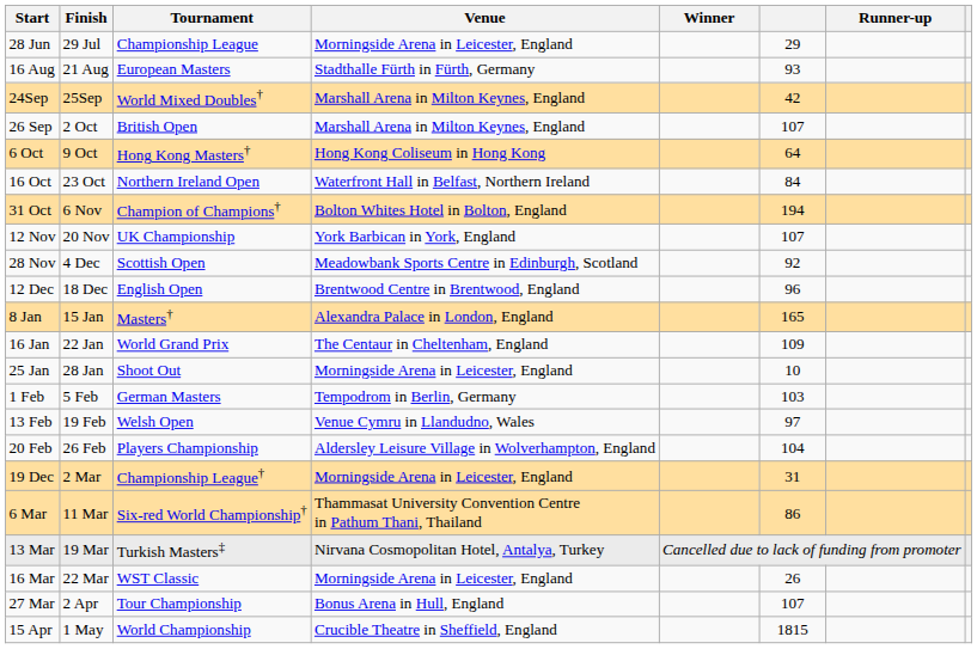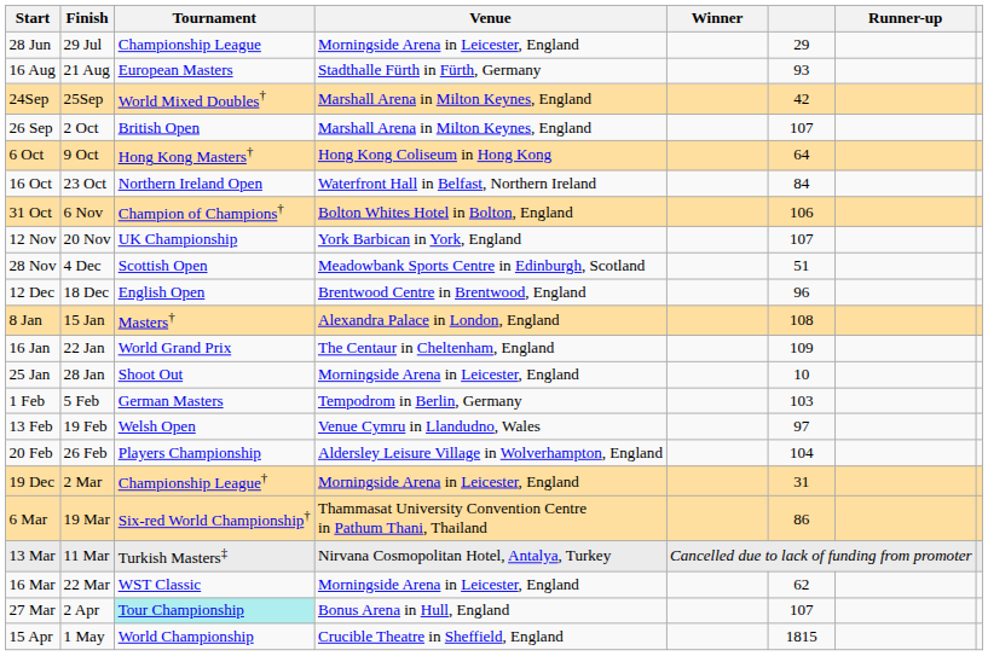 <table class="wikitable" style="font-size: 90%">
 <tr>
 <th>Start</th>
 <th>Finish</th>
 <th>Tournament</th>
 <th>Venue</th>
 <th>Winner</th>
 <th></th>
 <th>Runner-up</th>
 <th></th>
 </tr>
 <tr>
 <td>28 Jun</td>
 <td>29 Jul</td>
 <td><a href='#'>Championship League</a></td>
 <td><a href='#'>Morningside Arena</a> in <a href='#'>Leicester</a>, England</td>
 <td></td>
 <td style="text-align:center;">29</td>
 <td></td>
 <td style="text-align:center;"></td>
 </tr>
 <tr>
 <td>16 Aug</td>
 <td>21 Aug</td>
 <td><a href='#'>European Masters</a></td>
 <td><a href='#'>Stadthalle Fürth</a> in <a href='#'>Fürth</a>, Germany</td>
 <td></td>
 <td style="text-align:center;">93</td>
 <td></td>
 <td style="text-align:center;"></td>
 </tr>
 <tr style="background:#ffdf9f;">
 <td>24Sep</td>
 <td>25Sep</td>
 <td><a href='#'>World Mixed Doubles</a><sup>†</sup></td>
 <td><a href='#'>Marshall Arena</a> in <a href='#'>Milton Keynes</a>, England</td>
 <td><br></td>
 <td style="text-align:center;">42</td>
 <td><br></td>
 <td style="text-align:center;"></td>
 </tr>
 <tr>
 <td>26 Sep</td>
 <td>2 Oct</td>
 <td><a href='#'>British Open</a></td>
 <td><a href='#'>Marshall Arena</a> in <a href='#'>Milton Keynes</a>, England</td>
 <td></td>
 <td style="text-align:center;">107</td>
 <td></td>
 <td style="text-align:center;"></td>
 </tr>
 <tr style="background:#ffdf9f;">
 <td>6 Oct</td>
 <td>9 Oct</td>
 <td><a href='#'>Hong Kong Masters</a><sup>†</sup></td>
 <td><a href='#'>Hong Kong Coliseum</a> in <a href='#'>Hong Kong</a></td>
 <td></td>
 <td style="text-align:center;">64</td>
 <td></td>
 <td style="text-align:center;"></td>
 </tr>
 <tr>
 <td>16 Oct</td>
 <td>23 Oct</td>
 <td><a href='#'>Northern Ireland Open</a></td>
 <td><a href='#'>Waterfront Hall</a> in <a href='#'>Belfast</a>, Northern Ireland</td>
 <td></td>
 <td style="text-align:center;">84</td>
 <td></td>
 <td style="text-align:center;"></td>
 </tr>
 <tr style="background:#ffdf9f;">
 <td>31 Oct</td>
 <td>6 Nov</td>
 <td><a href='#'>Champion of Champions</a><sup>†</sup></td>
 <td><a href='#'>Bolton Whites Hotel</a> in <a href='#'>Bolton</a>, England</td>
 <td></td>
-<td style="text-align:center;">194</td>
+<td style="text-align:center;">106</td>
 <td></td>
 <td style="text-align:center;"></td>
 </tr>
 <tr>
 <td>12 Nov</td>
 <td>20 Nov</td>
 <td><a href='#'>UK Championship</a></td>
 <td><a href='#'>York Barbican</a> in <a href='#'>York</a>, England</td>
 <td></td>
 <td style="text-align:center;">107</td>
 <td></td>
 <td style="text-align:center;"></td>
 </tr>
 <tr>
 <td>28 Nov</td>
 <td>4 Dec</td>
 <td><a href='#'>Scottish Open</a></td>
 <td><a href='#'>Meadowbank Sports Centre</a> in <a href='#'>Edinburgh</a>, Scotland</td>
 <td></td>
-<td style="text-align:center;">92</td>
+<td style="text-align:center;">51</td>
 <td></td>
 <td style="text-align:center;"></td>
 </tr>
 <tr>
 <td>12 Dec</td>
 <td>18 Dec</td>
 <td><a href='#'>English Open</a></td>
 <td><a href='#'>Brentwood Centre</a> in <a href='#'>Brentwood</a>, England</td>
 <td></td>
 <td style="text-align:center;">96</td>
 <td></td>
 <td style="text-align:center;"></td>
 </tr>
 <tr style="background:#ffdf9f;">
 <td>8 Jan</td>
 <td>15 Jan</td>
 <td><a href='#'>Masters</a><sup>†</sup></td>
 <td><a href='#'>Alexandra Palace</a> in <a href='#'>London</a>, England</td>
 <td></td>
-<td style="text-align:center;">165</td>
+<td style="text-align:center;">108</td>
 <td></td>
 <td style="text-align:center;"></td>
 </tr>
 <tr>
 <td>16 Jan</td>
 <td>22 Jan</td>
 <td><a href='#'>World Grand Prix</a></td>
 <td data-sort-value="Centaur"><a href='#'>The Centaur</a> in <a href='#'>Cheltenham</a>, England</td>
 <td></td>
 <td style="text-align:center;">109</td>
 <td></td>
 <td style="text-align:center;"></td>
 </tr>
 <tr>
 <td>25 Jan</td>
 <td>28 Jan</td>
 <td><a href='#'>Shoot Out</a></td>
 <td><a href='#'>Morningside Arena</a> in <a href='#'>Leicester</a>, England</td>
 <td></td>
 <td style="text-align:center;">10</td>
 <td></td>
 <td style="text-align:center;"></td>
 </tr>
 <tr>
 <td>1 Feb</td>
 <td>5 Feb</td>
 <td><a href='#'>German Masters</a></td>
 <td><a href='#'>Tempodrom</a> in <a href='#'>Berlin</a>, Germany</td>
 <td></td>
 <td style="text-align:center;">103</td>
 <td></td>
 <td style="text-align:center;"></td>
 </tr>
 <tr>
 <td>13 Feb</td>
 <td>19 Feb</td>
 <td><a href='#'>Welsh Open</a></td>
 <td><a href='#'>Venue Cymru</a> in <a href='#'>Llandudno</a>, Wales</td>
 <td></td>
 <td style="text-align:center;">97</td>
 <td></td>
 <td style="text-align:center;"></td>
 </tr>
 <tr>
 <td>20 Feb</td>
 <td>26 Feb</td>
 <td><a href='#'>Players Championship</a></td>
 <td><a href='#'>Aldersley Leisure Village</a> in <a href='#'>Wolverhampton</a>, England</td>
 <td></td>
 <td style="text-align:center;">104</td>
 <td></td>
 <td style="text-align:center;"></td>
 </tr>
 <tr style="background:#ffdf9f;">
 <td>19 Dec</td>
 <td>2 Mar</td>
 <td><a href='#'>Championship League</a><sup>†</sup></td>
 <td><a href='#'>Morningside Arena</a> in <a href='#'>Leicester</a>, England</td>
 <td></td>
 <td style="text-align:center;">31</td>
 <td></td>
 <td style="text-align:center;"></td>
 </tr>
 <tr style="background:#ffdf9f;">
 <td>6 Mar</td>
-<td>11 Mar</td>
+<td>19 Mar</td>
 <td><a href='#'>Six-red World Championship</a><sup>†</sup></td>
 <td>Thammasat University Convention Centre<br>in <a href='#'>Pathum Thani</a>, Thailand</td>
 <td></td>
 <td style="text-align:center;">86</td>
 <td></td>
 <td style="text-align:center;"></td>
 </tr>
 <tr style="background:#ebebeb;">
 <td>13 Mar</td>
-<td>19 Mar</td>
+<td>11 Mar</td>
 <td>Turkish Masters<sup>‡</sup></td>
 <td>Nirvana Cosmopolitan Hotel, <a href='#'>Antalya</a>, Turkey</td>
 <td colspan=3 style="text-align:center;"><em>Cancelled due to lack of funding from promoter</em></td>
 <td style="text-align:center;"></td>
 </tr>
 <tr>
 <td>16 Mar</td>
 <td>22 Mar</td>
 <td><a href='#'>WST Classic</a></td>
 <td><a href='#'>Morningside Arena</a> in <a href='#'>Leicester</a>, England</td>
 <td></td>
-<td style="text-align:center;">26</td>
+<td style="text-align:center;">62</td>
 <td></td>
 <td style="text-align:center;"></td>
 </tr>
 <tr>
 <td>27 Mar</td>
 <td>2 Apr</td>
-<td><a href='#'>Tour Championship</a></td>
+<td style="background: paleturquoise;"><a href='#'>Tour Championship</a></td>
 <td><a href='#'>Bonus Arena</a> in <a href='#'>Hull</a>, England</td>
 <td></td>
 <td style="text-align:center;">107</td>
 <td></td>
 <td style="text-align:center;"></td>
 </tr>
 <tr>
 <td>15 Apr</td>
 <td>1 May</td>
 <td><a href='#'>World Championship</a></td>
 <td><a href='#'>Crucible Theatre</a> in <a href='#'>Sheffield</a>, England</td>
 <td></td>
 <td style="text-align:center;">1815</td>
 <td></td>
 <td style="text-align:center;"></td>
 </tr>
 </table>
